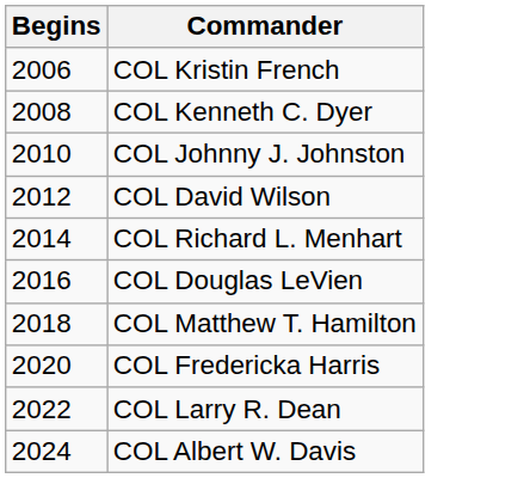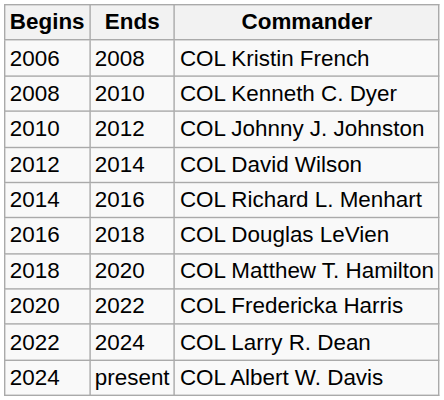 <table class="wikitable">
 <tr>
 <th>Begins</th>
+<th>Ends</th>
 <th>Commander</th>
 </tr>
 <tr>
 <td>2006</td>
+<td>2008</td>
 <td>COL Kristin French</td>
 </tr>
 <tr>
 <td>2008</td>
+<td>2010</td>
 <td>COL Kenneth C. Dyer</td>
 </tr>
 <tr>
 <td>2010</td>
+<td>2012</td>
 <td>COL Johnny J. Johnston</td>
 </tr>
 <tr>
 <td>2012</td>
+<td>2014</td>
 <td>COL David Wilson</td>
 </tr>
 <tr>
 <td>2014</td>
+<td>2016</td>
 <td>COL Richard L. Menhart</td>
 </tr>
 <tr>
 <td>2016</td>
+<td>2018</td>
 <td>COL Douglas LeVien</td>
 </tr>
 <tr>
 <td>2018</td>
+<td>2020</td>
 <td>COL Matthew T. Hamilton</td>
 </tr>
 <tr>
 <td>2020</td>
+<td>2022</td>
 <td>COL Fredericka Harris</td>
 </tr>
 <tr>
 <td>2022</td>
+<td>2024</td>
 <td>COL Larry R. Dean</td>
 </tr>
 <tr>
 <td>2024</td>
+<td>present</td>
 <td>COL Albert W. Davis</td>
 </tr>
 </table>
